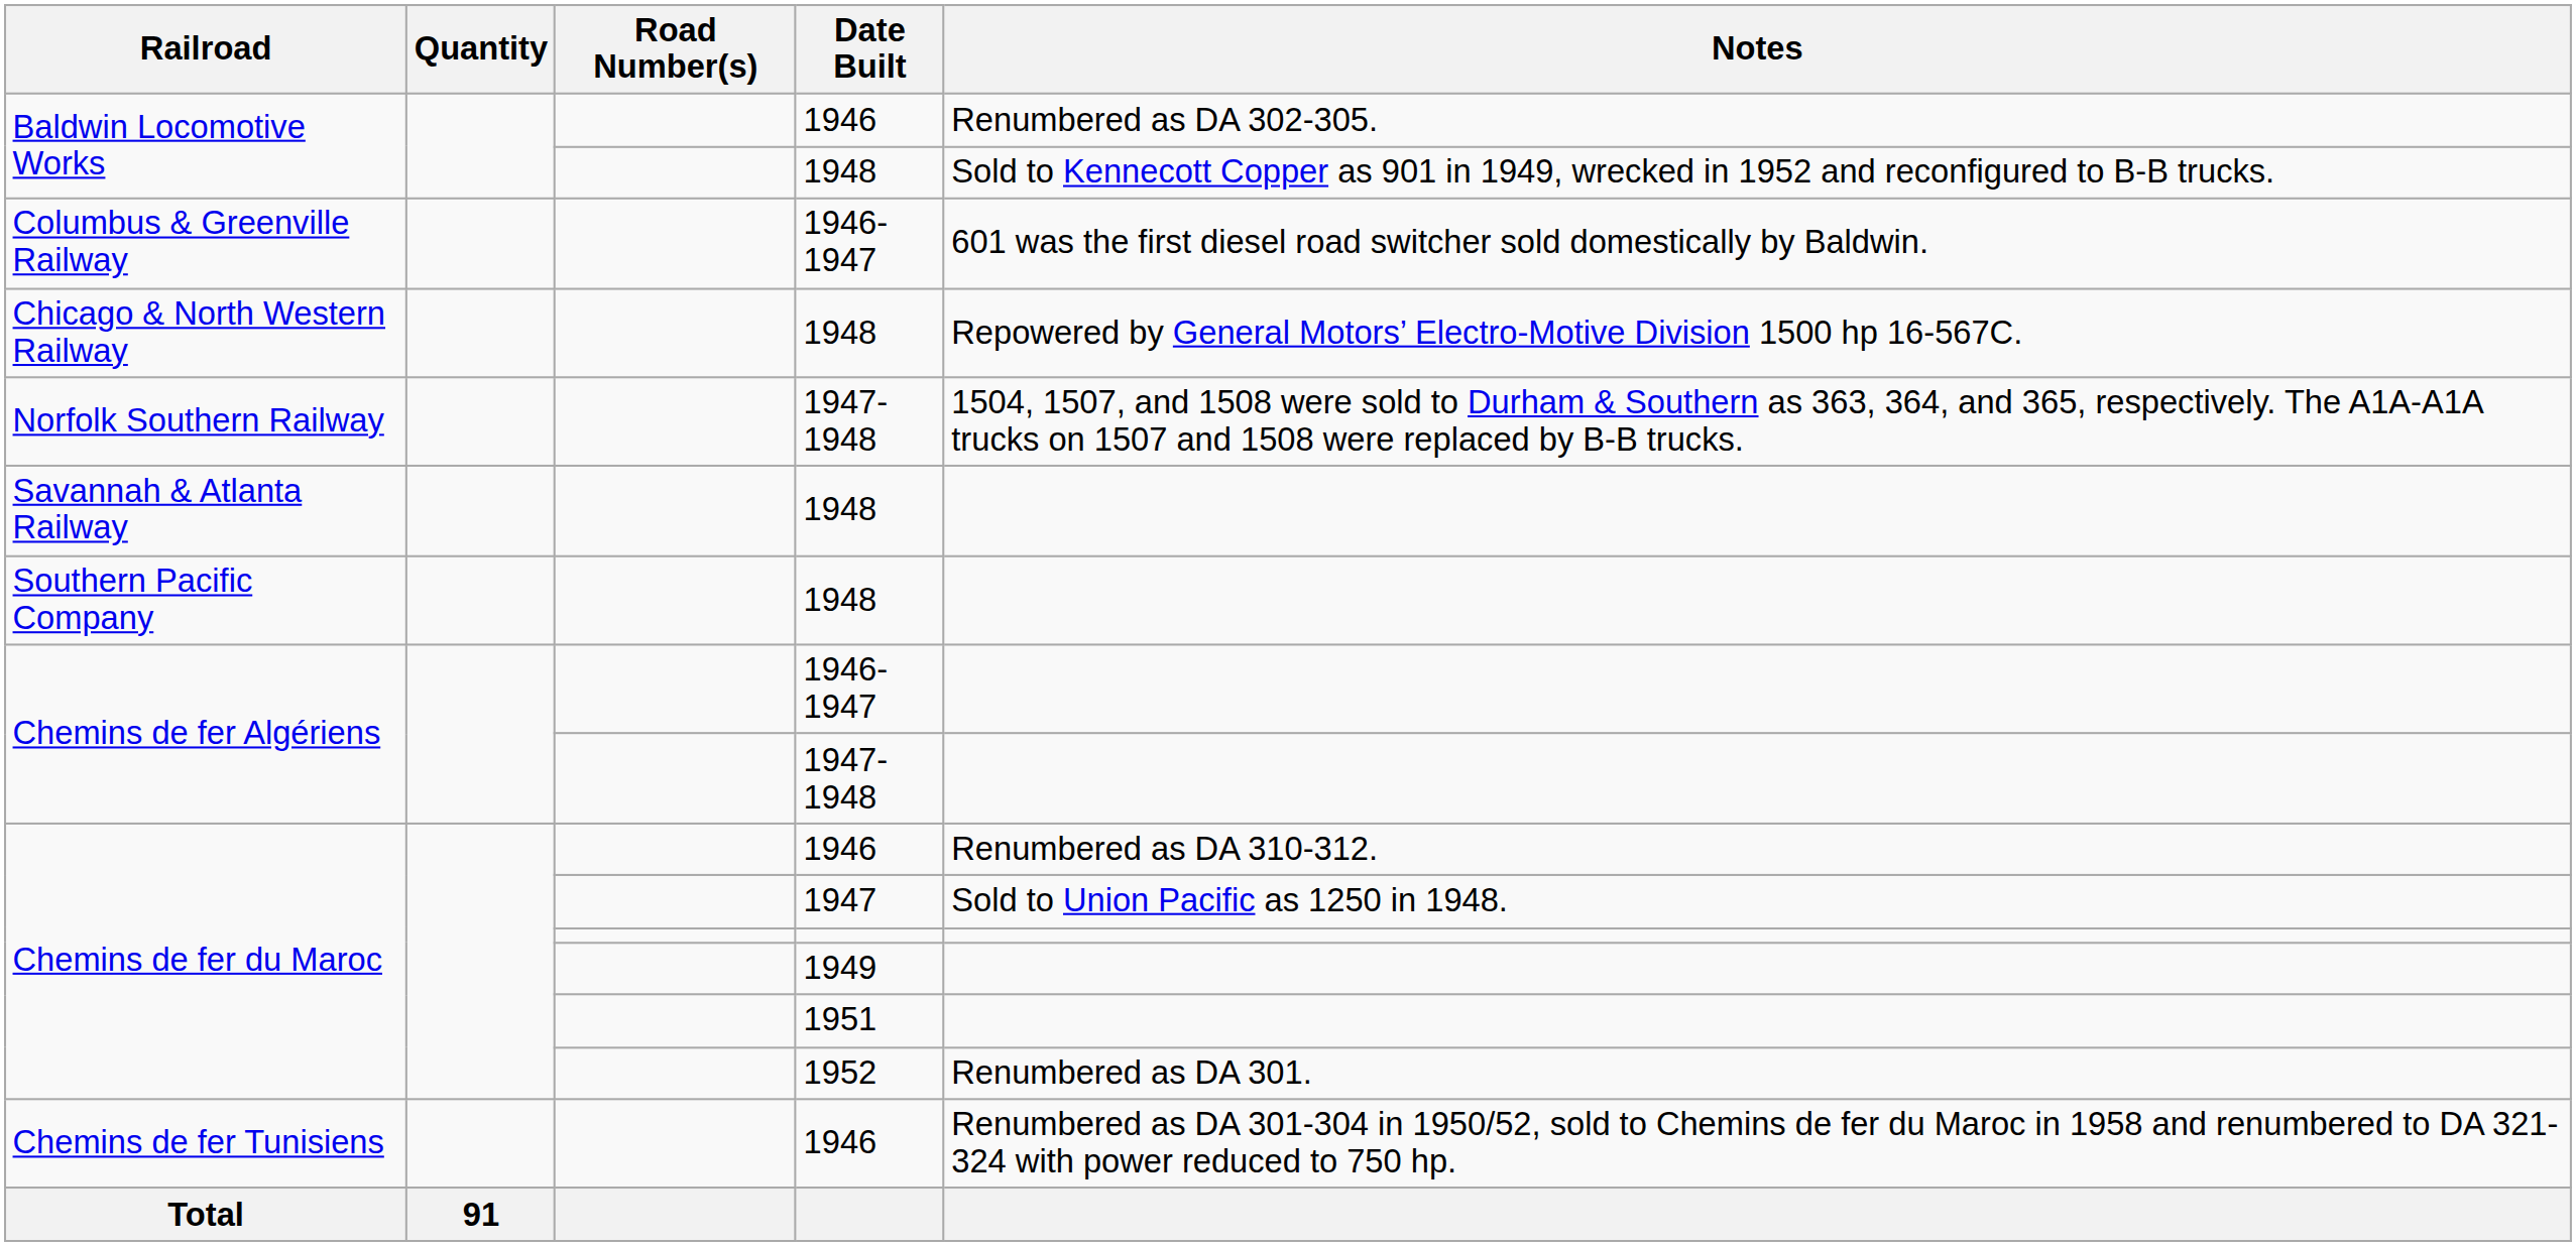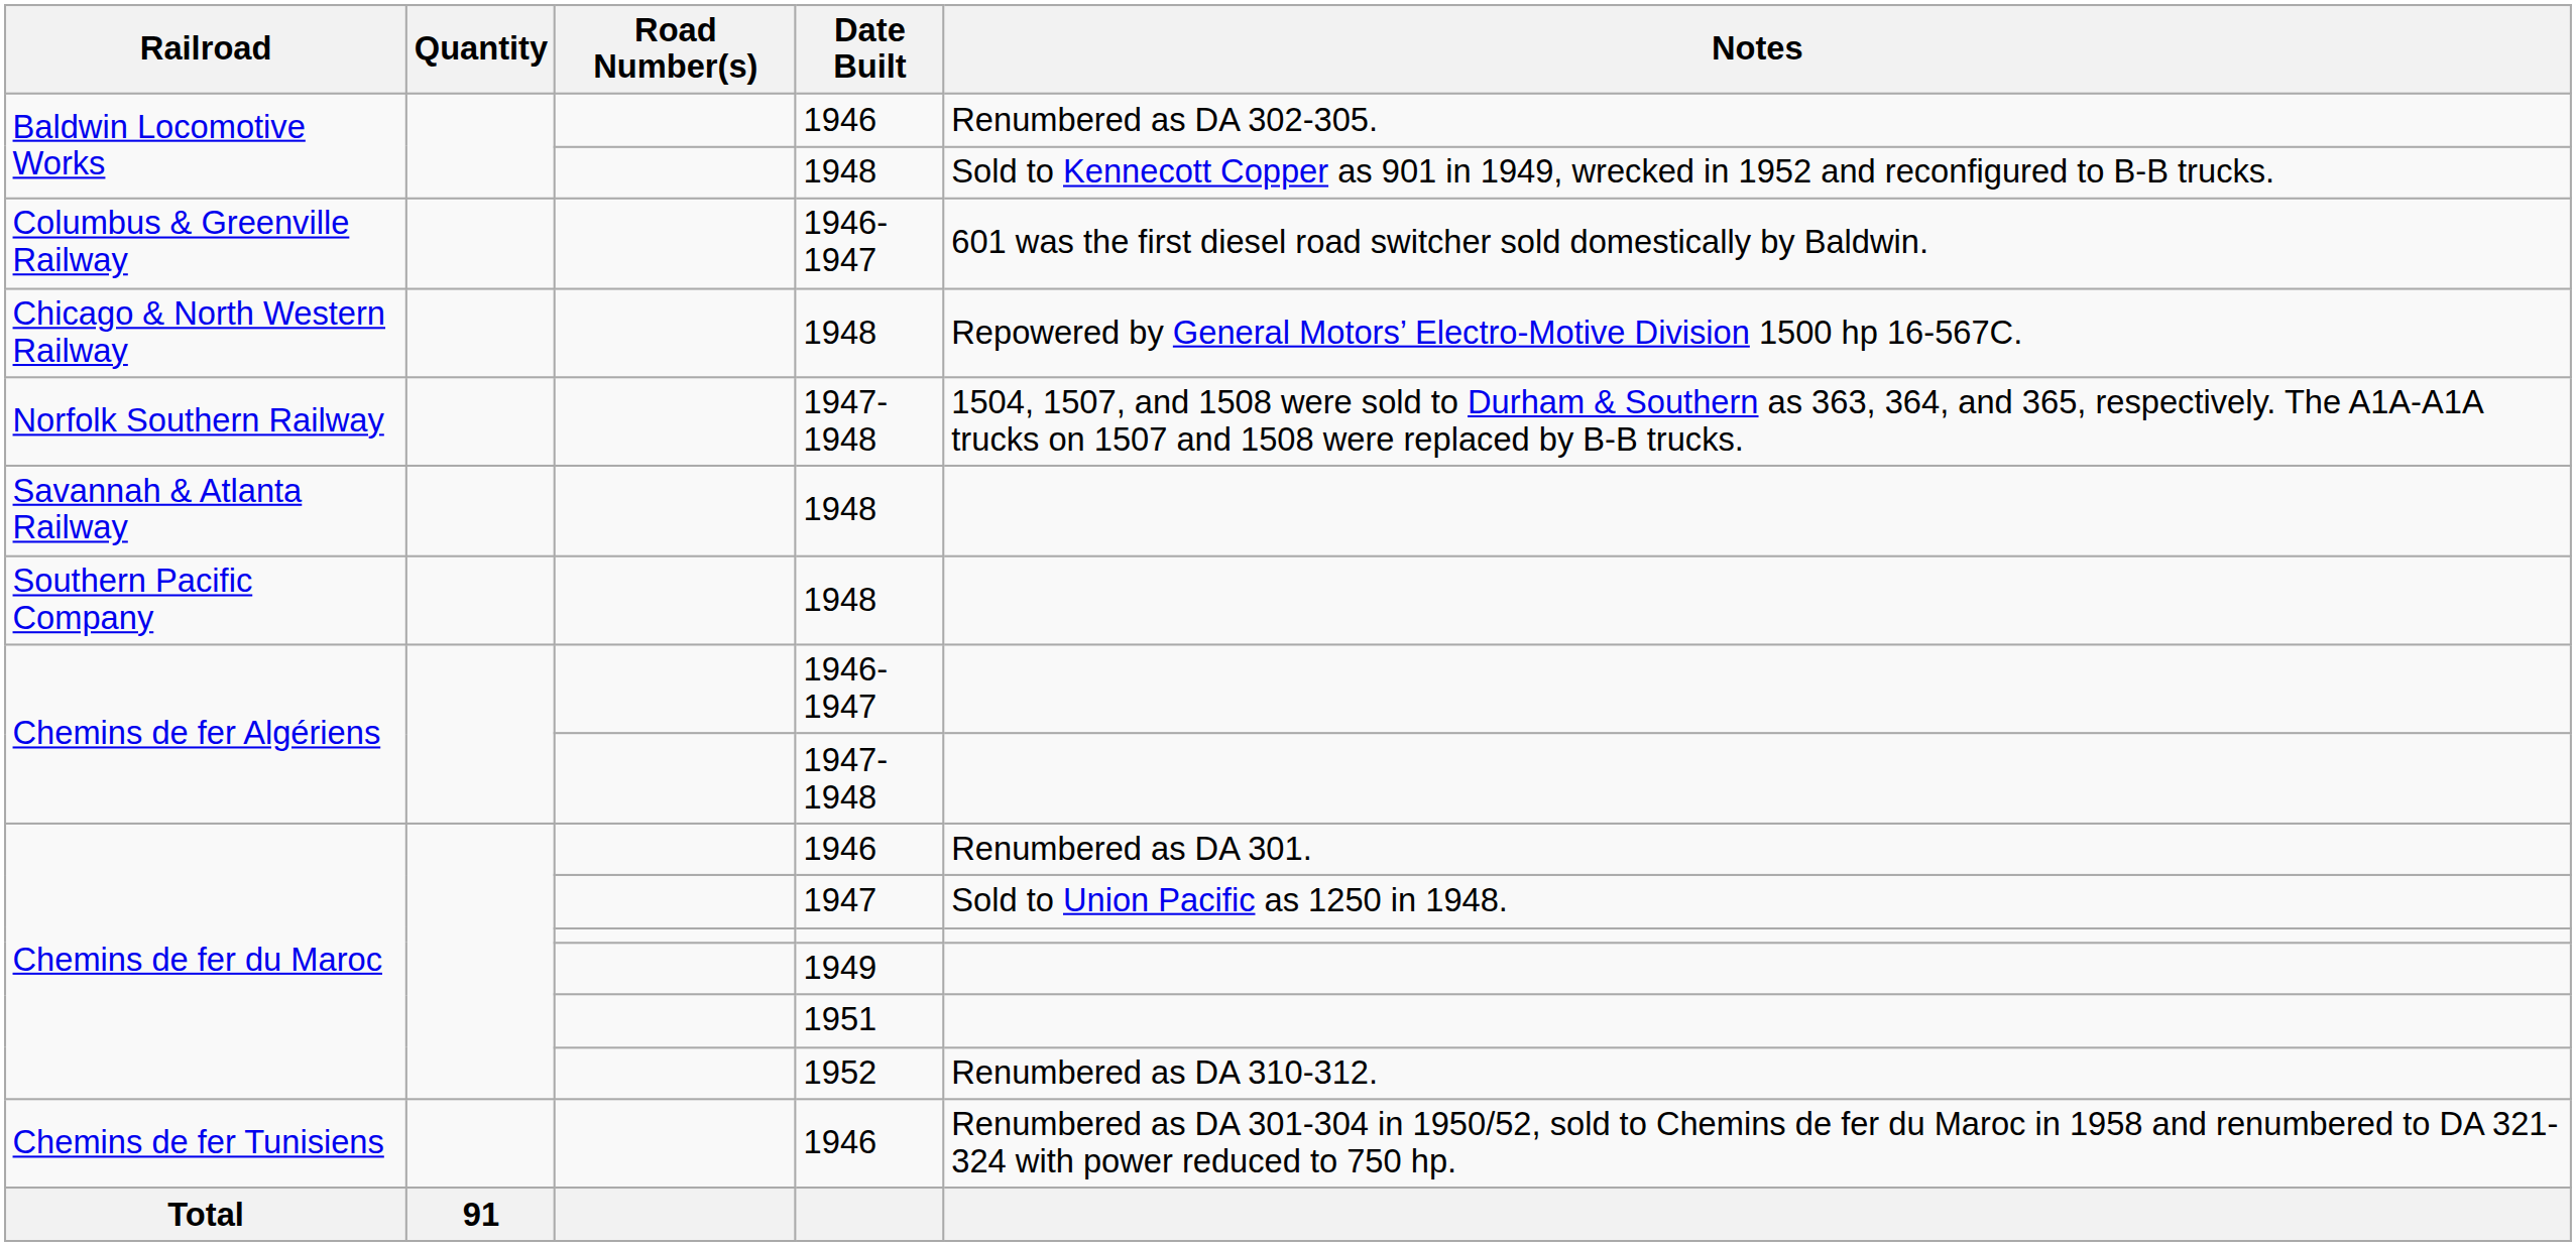 <table class = "wikitable">
 <tr>
 <th>Railroad</th>
 <th>Quantity</th>
 <th>Road Number(s)</th>
 <th>Date Built</th>
 <th>Notes</th>
 </tr>
 <tr>
 <td rowspan="2"><a href='#'>Baldwin Locomotive Works</a></td>
 <td rowspan="2"></td>
 <td></td>
 <td>1946</td>
 <td>Renumbered as DA 302-305.</td>
 </tr>
 <tr>
 <td></td>
 <td>1948</td>
 <td>Sold to <a href='#'>Kennecott Copper</a> as 901 in 1949, wrecked in 1952 and reconfigured to B-B trucks.</td>
 </tr>
 <tr>
 <td><a href='#'>Columbus & Greenville Railway</a></td>
 <td></td>
 <td></td>
 <td>1946-1947</td>
 <td>601 was the first diesel road switcher sold domestically by Baldwin.</td>
 </tr>
 <tr>
 <td><a href='#'>Chicago & North Western Railway</a></td>
 <td></td>
 <td></td>
 <td>1948</td>
 <td>Repowered by <a href='#'>General Motors’ Electro-Motive Division</a> 1500 hp 16-567C.</td>
 </tr>
 <tr>
 <td><a href='#'>Norfolk Southern Railway</a></td>
 <td></td>
 <td></td>
 <td>1947-1948</td>
 <td>1504, 1507, and 1508 were sold to <a href='#'>Durham & Southern</a> as 363, 364, and 365, respectively. The A1A-A1A trucks on 1507 and 1508 were replaced by B-B trucks.</td>
 </tr>
 <tr>
 <td><a href='#'>Savannah & Atlanta Railway</a></td>
 <td></td>
 <td></td>
 <td>1948</td>
 <td></td>
 </tr>
 <tr>
 <td><a href='#'>Southern Pacific Company</a></td>
 <td></td>
 <td></td>
 <td>1948</td>
 <td></td>
 </tr>
 <tr>
 <td rowspan="2"><a href='#'>Chemins de fer Algériens</a></td>
 <td rowspan="2"></td>
 <td></td>
 <td>1946-1947</td>
 <td></td>
 </tr>
 <tr>
 <td></td>
 <td>1947-1948</td>
 <td></td>
 </tr>
 <tr>
 <td rowspan="6"><a href='#'>Chemins de fer du Maroc</a></td>
 <td rowspan="6"></td>
 <td></td>
 <td>1946</td>
-<td>Renumbered as DA 310-312.</td>
+<td>Renumbered as DA 301.</td>
 </tr>
 <tr>
 <td></td>
 <td>1947</td>
 <td>Sold to <a href='#'>Union Pacific</a> as 1250 in 1948.</td>
 </tr>
 <tr>
 <td></td>
 <td></td>
 <td></td>
 </tr>
 <tr>
 <td></td>
 <td>1949</td>
 <td></td>
 </tr>
 <tr>
 <td></td>
 <td>1951</td>
 <td></td>
 </tr>
 <tr>
 <td></td>
 <td>1952</td>
-<td>Renumbered as DA 301.</td>
+<td>Renumbered as DA 310-312.</td>
 </tr>
 <tr>
 <td><a href='#'>Chemins de fer Tunisiens</a></td>
 <td></td>
 <td></td>
 <td>1946</td>
 <td>Renumbered as DA 301-304 in 1950/52, sold to Chemins de fer du Maroc in 1958 and renumbered to DA 321-324 with power reduced to 750 hp.</td>
 </tr>
 <tr>
 <th>Total</th>
 <th>91</th>
 <th></th>
 <th></th>
 <th></th>
 </tr>
 <tr>
 </tr>
 </table>
